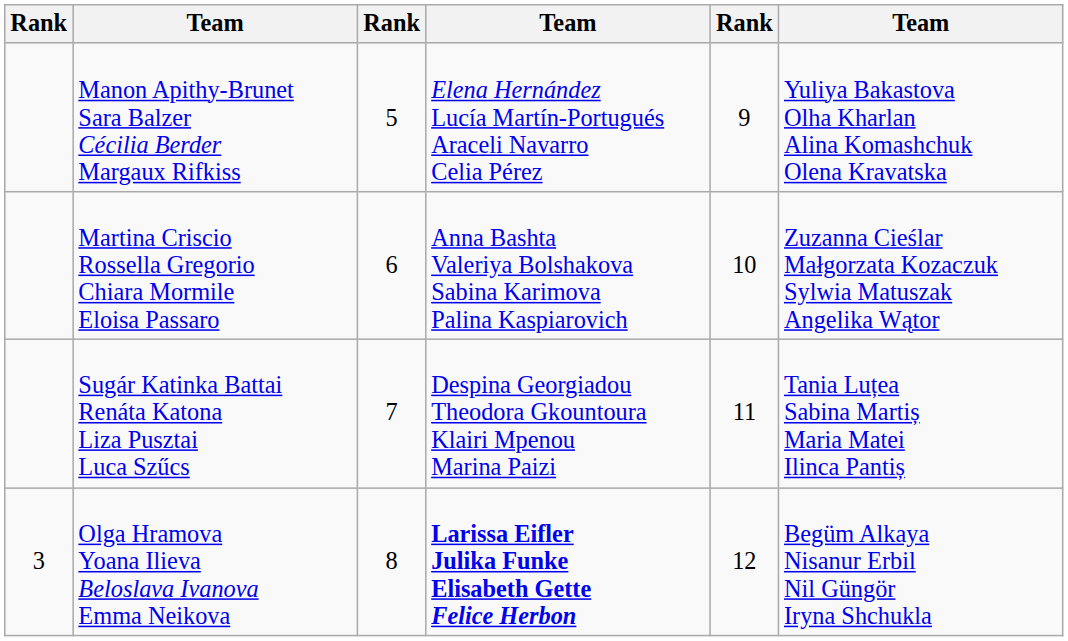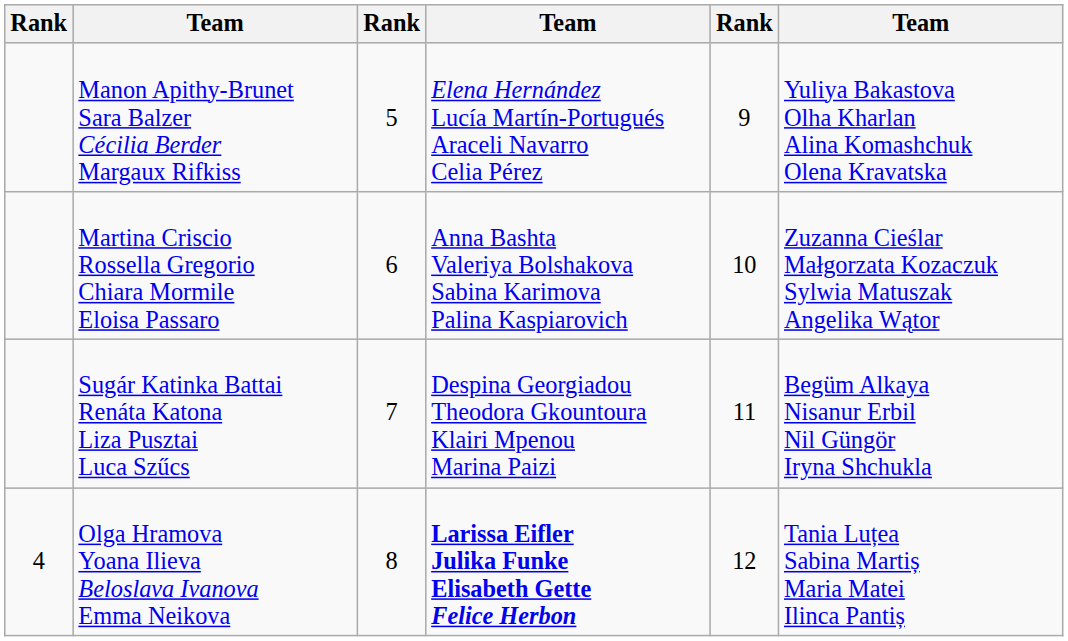 <table class="wikitable" style="text-align: center;">
 <tr>
 <th width=30>Rank</th>
 <th width=180>Team</th>
 <th width=30>Rank</th>
 <th width=180>Team</th>
 <th width=30>Rank</th>
 <th width=180>Team</th>
 </tr>
 <tr>
 <td></td>
 <td align=left><br><a href='#'>Manon Apithy-Brunet</a><br><a href='#'>Sara Balzer</a><br><em><a href='#'>Cécilia Berder</a></em><br><a href='#'>Margaux Rifkiss</a></td>
 <td>5</td>
 <td align=left><br><em><a href='#'>Elena Hernández</a></em><br><a href='#'>Lucía Martín-Portugués</a><br><a href='#'>Araceli Navarro</a><br><a href='#'>Celia Pérez</a></td>
 <td>9</td>
 <td align=left><br><a href='#'>Yuliya Bakastova</a><br><a href='#'>Olha Kharlan</a><br><a href='#'>Alina Komashchuk</a><br><a href='#'>Olena Kravatska</a></td>
 </tr>
 <tr>
 <td></td>
 <td align=left><br><a href='#'>Martina Criscio</a><br><a href='#'>Rossella Gregorio</a><br><a href='#'>Chiara Mormile</a><br><a href='#'>Eloisa Passaro</a></td>
 <td>6</td>
 <td align=left><br><a href='#'>Anna Bashta</a><br><a href='#'>Valeriya Bolshakova</a><br><a href='#'>Sabina Karimova</a><br><a href='#'>Palina Kaspiarovich</a></td>
 <td>10</td>
 <td align=left><br><a href='#'>Zuzanna Cieślar</a><br><a href='#'>Małgorzata Kozaczuk</a><br><a href='#'>Sylwia Matuszak</a><br><a href='#'>Angelika Wątor</a></td>
 </tr>
 <tr>
 <td></td>
 <td align=left><br><a href='#'>Sugár Katinka Battai</a><br><a href='#'>Renáta Katona</a><br><a href='#'>Liza Pusztai</a><br><a href='#'>Luca Szűcs</a></td>
 <td>7</td>
 <td align=left><br><a href='#'>Despina Georgiadou</a><br><a href='#'>Theodora Gkountoura</a><br><a href='#'>Klairi Mpenou</a><br><a href='#'>Marina Paizi</a></td>
 <td>11</td>
-<td align=left><br><a href='#'>Tania Luțea</a><br><a href='#'>Sabina Martiș</a><br><a href='#'>Maria Matei</a><br><a href='#'>Ilinca Pantiș</a></td>
+<td align=left><br><a href='#'>Begüm Alkaya</a><br><a href='#'>Nisanur Erbil</a><br><a href='#'>Nil Güngör</a><br><a href='#'>Iryna Shchukla</a></td>
 </tr>
 <tr>
-<td>3</td>
+<td>4</td>
 <td align=left><br><a href='#'>Olga Hramova</a><br><a href='#'>Yoana Ilieva</a><br><em><a href='#'>Beloslava Ivanova</a></em><br><a href='#'>Emma Neikova</a></td>
 <td>8</td>
 <td align=left><strong><br><a href='#'>Larissa Eifler</a><br><a href='#'>Julika Funke</a><br><a href='#'>Elisabeth Gette</a><br><em><a href='#'>Felice Herbon</a></em></strong></td>
 <td>12</td>
-<td align=left><br><a href='#'>Begüm Alkaya</a><br><a href='#'>Nisanur Erbil</a><br><a href='#'>Nil Güngör</a><br><a href='#'>Iryna Shchukla</a></td>
+<td align=left><br><a href='#'>Tania Luțea</a><br><a href='#'>Sabina Martiș</a><br><a href='#'>Maria Matei</a><br><a href='#'>Ilinca Pantiș</a></td>
 </tr>
 </table>
